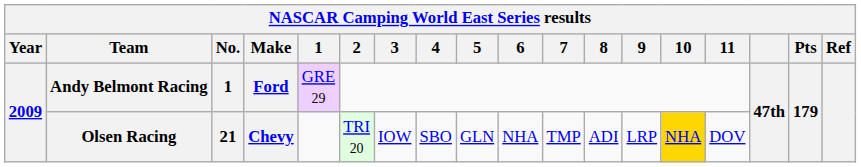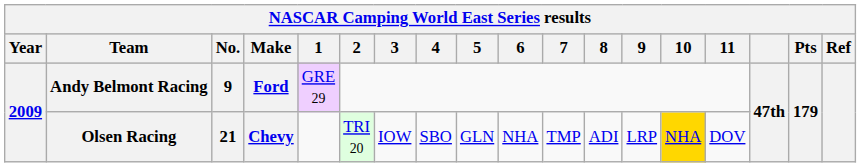 <table class="wikitable" style="text-align:center; font-size:75%">
 <tr>
 <th colspan=45><a href='#'>NASCAR Camping World East Series</a> results</th>
 </tr>
 <tr>
 <th>Year</th>
 <th>Team</th>
 <th>No.</th>
 <th>Make</th>
 <th>1</th>
 <th>2</th>
 <th>3</th>
 <th>4</th>
 <th>5</th>
 <th>6</th>
 <th>7</th>
 <th>8</th>
 <th>9</th>
 <th>10</th>
 <th>11</th>
 <th></th>
 <th>Pts</th>
 <th>Ref</th>
 </tr>
 <tr>
 <th rowspan=2><a href='#'>2009</a></th>
 <th>Andy Belmont Racing</th>
-<th>1</th>
+<th>9</th>
 <th><a href='#'>Ford</a></th>
 <td style="background:#EFCFFF;"><a href='#'>GRE</a><br><small>29</small></td>
 <td colspan=10></td>
 <th rowspan=2>47th</th>
 <th rowspan=2>179</th>
 <th rowspan=2></th>
 </tr>
 <tr>
 <th>Olsen Racing</th>
 <th>21</th>
 <th><a href='#'>Chevy</a></th>
 <td></td>
 <td style="background:#DFFFDF;"><a href='#'>TRI</a><br><small>20</small></td>
 <td><a href='#'>IOW</a></td>
 <td><a href='#'>SBO</a></td>
 <td><a href='#'>GLN</a></td>
 <td><a href='#'>NHA</a></td>
 <td><a href='#'>TMP</a></td>
 <td><a href='#'>ADI</a></td>
 <td><a href='#'>LRP</a></td>
 <td style="background: gold;"><a href='#'>NHA</a></td>
 <td><a href='#'>DOV</a></td>
 </tr>
 </table>
